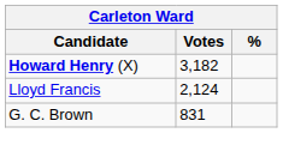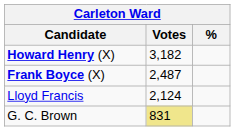 <table class="wikitable">
 <tr>
 <th colspan="3"><a href='#'>Carleton Ward</a></th>
 </tr>
 <tr>
 <th style="width: 170px">Candidate</th>
 <th style="width: 50px">Votes</th>
 <th style="width: 40px">%</th>
 </tr>
 <tr>
 <td><strong><a href='#'>Howard Henry</a></strong> (X)</td>
 <td>3,182</td>
 <td></td>
 </tr>
 <tr>
+<td><strong><a href='#'>Frank Boyce</a></strong> (X)</td>
+<td>2,487</td>
+<td></td>
+</tr>
+<tr>
 <td><a href='#'>Lloyd Francis</a></td>
 <td>2,124</td>
 <td></td>
 </tr>
 <tr>
 <td>G. C. Brown</td>
-<td>831</td>
+<td style="background: khaki;">831</td>
 <td></td>
 </tr>
 </table>
